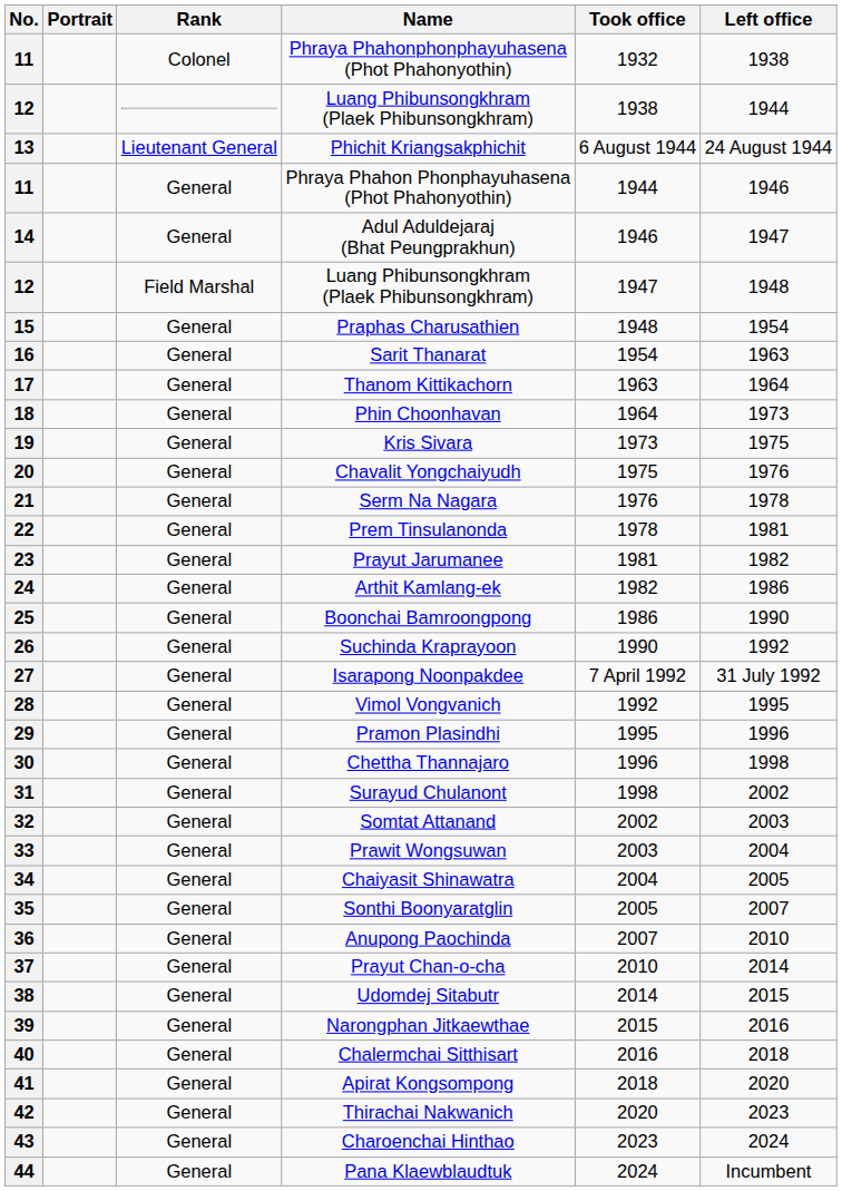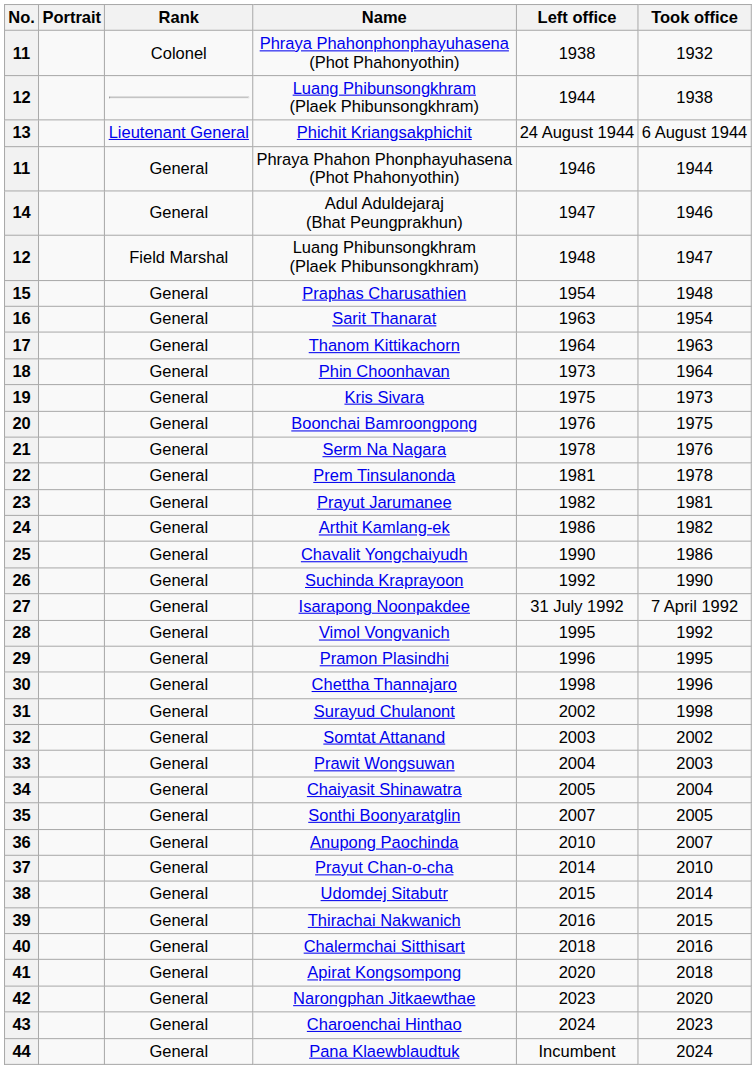 <table class="wikitable" style="text-align:center">
 <tr>
 <th>No.</th>
 <th>Portrait</th>
 <th>Rank</th>
 <th>Name</th>
+<th>Left office</th>
 <th>Took office</th>
-<th>Left office</th>
 </tr>
 <tr>
 <th>11<br></th>
 <td></td>
 <td>Colonel</td>
 <td><a href='#'>Phraya Phahonphonphayuhasena</a><br>(Phot Phahonyothin)</td>
+<td>1938</td>
 <td>1932</td>
-<td>1938</td>
 </tr>
 <tr>
 <th>12<br></th>
 <td></td>
 <td><hr></td>
 <td><a href='#'>Luang Phibunsongkhram</a><br>(Plaek Phibunsongkhram)</td>
+<td>1944</td>
 <td>1938</td>
-<td>1944</td>
 </tr>
 <tr>
 <th>13</th>
 <td></td>
 <td><a href='#'>Lieutenant General</a></td>
 <td><a href='#'>Phichit Kriangsakphichit</a></td>
+<td>24 August 1944</td>
 <td>6 August 1944</td>
-<td>24 August 1944</td>
 </tr>
 <tr>
 <th>11<br></th>
 <td></td>
 <td>General</td>
 <td>Phraya Phahon Phonphayuhasena<br>(Phot Phahonyothin)</td>
+<td>1946</td>
 <td>1944</td>
-<td>1946</td>
 </tr>
 <tr>
 <th>14</th>
 <td></td>
 <td>General</td>
 <td>Adul Aduldejaraj<br>(Bhat Peungprakhun)</td>
+<td>1947</td>
 <td>1946</td>
-<td>1947</td>
 </tr>
 <tr>
 <th>12<br></th>
 <td></td>
 <td>Field Marshal</td>
 <td>Luang Phibunsongkhram<br>(Plaek Phibunsongkhram)</td>
+<td>1948</td>
 <td>1947</td>
-<td>1948</td>
 </tr>
 <tr>
 <th>15</th>
 <td></td>
 <td>General</td>
 <td><a href='#'>Praphas Charusathien</a></td>
+<td>1954</td>
 <td>1948</td>
-<td>1954</td>
 </tr>
 <tr>
 <th>16</th>
 <td></td>
 <td>General</td>
 <td><a href='#'>Sarit Thanarat</a></td>
+<td>1963</td>
 <td>1954</td>
-<td>1963</td>
 </tr>
 <tr>
 <th>17</th>
 <td></td>
 <td>General</td>
 <td><a href='#'>Thanom Kittikachorn</a></td>
+<td>1964</td>
 <td>1963</td>
-<td>1964</td>
 </tr>
 <tr>
 <th>18</th>
 <td></td>
 <td>General</td>
 <td><a href='#'>Phin Choonhavan</a></td>
+<td>1973</td>
 <td>1964</td>
-<td>1973</td>
 </tr>
 <tr>
 <th>19</th>
 <td></td>
 <td>General</td>
 <td><a href='#'>Kris Sivara</a></td>
+<td>1975</td>
 <td>1973</td>
-<td>1975</td>
 </tr>
 <tr>
 <th>20</th>
 <td></td>
 <td>General</td>
-<td><a href='#'>Chavalit Yongchaiyudh</a></td>
+<td><a href='#'>Boonchai Bamroongpong</a></td>
+<td>1976</td>
 <td>1975</td>
-<td>1976</td>
 </tr>
 <tr>
 <th>21</th>
 <td></td>
 <td>General</td>
 <td><a href='#'>Serm Na Nagara</a></td>
+<td>1978</td>
 <td>1976</td>
-<td>1978</td>
 </tr>
 <tr>
 <th>22</th>
 <td></td>
 <td>General</td>
 <td><a href='#'>Prem Tinsulanonda</a></td>
+<td>1981</td>
 <td>1978</td>
-<td>1981</td>
 </tr>
 <tr>
 <th>23</th>
 <td></td>
 <td>General</td>
 <td><a href='#'>Prayut Jarumanee</a></td>
+<td>1982</td>
 <td>1981</td>
-<td>1982</td>
 </tr>
 <tr>
 <th>24</th>
 <td></td>
 <td>General</td>
 <td><a href='#'>Arthit Kamlang-ek</a></td>
+<td>1986</td>
 <td>1982</td>
-<td>1986</td>
 </tr>
 <tr>
 <th>25</th>
 <td></td>
 <td>General</td>
-<td><a href='#'>Boonchai Bamroongpong</a></td>
+<td><a href='#'>Chavalit Yongchaiyudh</a></td>
+<td>1990</td>
 <td>1986</td>
-<td>1990</td>
 </tr>
 <tr>
 <th>26</th>
 <td></td>
 <td>General</td>
 <td><a href='#'>Suchinda Kraprayoon</a></td>
+<td>1992</td>
 <td>1990</td>
-<td>1992</td>
 </tr>
 <tr>
 <th>27</th>
 <td></td>
 <td>General</td>
 <td><a href='#'>Isarapong Noonpakdee</a></td>
+<td>31 July 1992</td>
 <td>7 April 1992</td>
-<td>31 July 1992</td>
 </tr>
 <tr>
 <th>28</th>
 <td></td>
 <td>General</td>
 <td><a href='#'>Vimol Vongvanich</a></td>
+<td>1995</td>
 <td>1992</td>
-<td>1995</td>
 </tr>
 <tr>
 <th>29</th>
 <td></td>
 <td>General</td>
 <td><a href='#'>Pramon Plasindhi</a></td>
+<td>1996</td>
 <td>1995</td>
-<td>1996</td>
 </tr>
 <tr>
 <th>30</th>
 <td></td>
 <td>General</td>
 <td><a href='#'>Chettha Thannajaro</a></td>
+<td>1998</td>
 <td>1996</td>
-<td>1998</td>
 </tr>
 <tr>
 <th>31</th>
 <td></td>
 <td>General</td>
 <td><a href='#'>Surayud Chulanont</a></td>
+<td>2002</td>
 <td>1998</td>
-<td>2002</td>
 </tr>
 <tr>
 <th>32</th>
 <td></td>
 <td>General</td>
 <td><a href='#'>Somtat Attanand</a></td>
+<td>2003</td>
 <td>2002</td>
-<td>2003</td>
 </tr>
 <tr>
 <th>33</th>
 <td></td>
 <td>General</td>
 <td><a href='#'>Prawit Wongsuwan</a></td>
+<td>2004</td>
 <td>2003</td>
-<td>2004</td>
 </tr>
 <tr>
 <th>34</th>
 <td></td>
 <td>General</td>
 <td><a href='#'>Chaiyasit Shinawatra</a></td>
+<td>2005</td>
 <td>2004</td>
-<td>2005</td>
 </tr>
 <tr>
 <th>35</th>
 <td></td>
 <td>General</td>
 <td><a href='#'>Sonthi Boonyaratglin</a></td>
+<td>2007</td>
 <td>2005</td>
-<td>2007</td>
 </tr>
 <tr>
 <th>36</th>
 <td></td>
 <td>General</td>
 <td><a href='#'>Anupong Paochinda</a></td>
+<td>2010</td>
 <td>2007</td>
-<td>2010</td>
 </tr>
 <tr>
 <th>37</th>
 <td></td>
 <td>General</td>
 <td><a href='#'>Prayut Chan-o-cha</a></td>
+<td>2014</td>
 <td>2010</td>
-<td>2014</td>
 </tr>
 <tr>
 <th>38</th>
 <td></td>
 <td>General</td>
 <td><a href='#'>Udomdej Sitabutr</a></td>
+<td>2015</td>
 <td>2014</td>
-<td>2015</td>
 </tr>
 <tr>
 <th>39</th>
 <td></td>
 <td>General</td>
-<td><a href='#'>Narongphan Jitkaewthae</a></td>
+<td><a href='#'>Thirachai Nakwanich</a></td>
+<td>2016</td>
 <td>2015</td>
-<td>2016</td>
 </tr>
 <tr>
 <th>40</th>
 <td></td>
 <td>General</td>
 <td><a href='#'>Chalermchai Sitthisart</a></td>
+<td>2018</td>
 <td>2016</td>
-<td>2018</td>
 </tr>
 <tr>
 <th>41</th>
 <td></td>
 <td>General</td>
 <td><a href='#'>Apirat Kongsompong</a></td>
+<td>2020</td>
 <td>2018</td>
-<td>2020</td>
 </tr>
 <tr>
 <th>42</th>
 <td></td>
 <td>General</td>
-<td><a href='#'>Thirachai Nakwanich</a></td>
+<td><a href='#'>Narongphan Jitkaewthae</a></td>
+<td>2023</td>
 <td>2020</td>
-<td>2023</td>
 </tr>
 <tr>
 <th>43</th>
 <td></td>
 <td>General</td>
 <td><a href='#'>Charoenchai Hinthao</a></td>
+<td>2024</td>
 <td>2023</td>
-<td>2024</td>
 </tr>
 <tr>
 <th>44</th>
 <td></td>
 <td>General</td>
 <td><a href='#'>Pana Klaewblaudtuk</a></td>
+<td>Incumbent</td>
 <td>2024</td>
-<td>Incumbent</td>
 </tr>
 </table>
